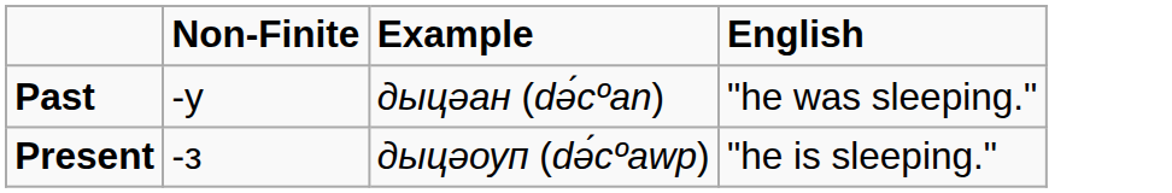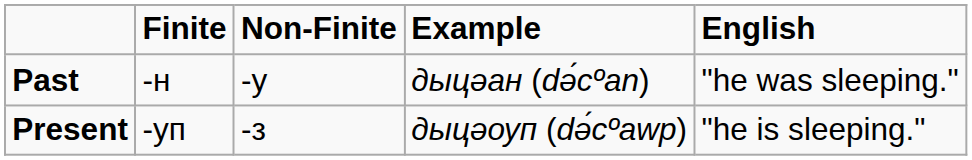 <table class="wikitable">
 <tr>
 <td></td>
+<td><strong>Finite</strong></td>
 <td><strong>Non-Finite</strong></td>
 <td><strong>Example</strong></td>
 <td><strong>English</strong></td>
 </tr>
 <tr>
 <td><strong>Past</strong></td>
+<td>-н</td>
 <td>-у</td>
 <td><em>дыцәан</em> (<em>dә́cºan</em>)</td>
 <td>"he was sleeping."</td>
 </tr>
 <tr>
 <td><strong>Present</strong></td>
+<td>-уп</td>
 <td>-з</td>
 <td><em>дыцәоуп</em> (<em>dә́cºawp</em>)</td>
 <td>"he is sleeping."</td>
 </tr>
 </table>
